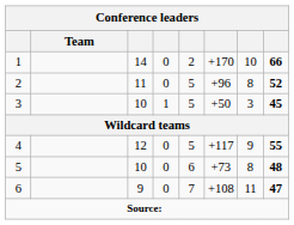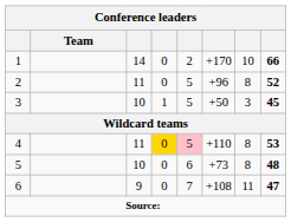 <table class="wikitable" style="float:right; margin-left:15px; text-align: center; line-height:120%; font-size:100%;">
 <tr>
 <th colspan="100%" cellpadding="0" cellspacing="0" style="line-height:150%;">Conference leaders</th>
 </tr>
 <tr>
 <th style="width:25px;"></th>
 <th style="width:115px;">Team</th>
 <th style="width:25px;"></th>
 <th style="width:25px;"></th>
 <th style="width:25px;"></th>
 <th style="width:35px;"></th>
 <th style="width:25px;"></th>
 <th style="width:25px;"><br></th>
 </tr>
 <tr>
 <td>1</td>
 <td style="text-align:left;"></td>
 <td>14</td>
 <td>0</td>
 <td>2</td>
 <td>+170</td>
 <td>10</td>
 <td><strong>66</strong></td>
 </tr>
 <tr>
 <td>2</td>
 <td style="text-align:left;"></td>
 <td>11</td>
 <td>0</td>
 <td>5</td>
 <td>+96</td>
 <td>8</td>
 <td><strong>52</strong></td>
 </tr>
 <tr>
 <td>3</td>
 <td style="text-align:left;"></td>
 <td>10</td>
 <td>1</td>
 <td>5</td>
 <td>+50</td>
 <td>3</td>
 <td><strong>45</strong></td>
 </tr>
 <tr>
 <th colspan="100%" cellpadding="0" cellspacing="0">Wildcard teams</th>
 </tr>
 <tr>
 <td>4</td>
 <td style="text-align:left;"></td>
-<td>12</td>
-<td>0</td>
-<td>5</td>
-<td>+117</td>
-<td>9</td>
-<td><strong>55</strong></td>
+<td>11</td>
+<td style="background: gold;">0</td>
+<td style="background: pink;">5</td>
+<td>+110</td>
+<td>8</td>
+<td><strong>53</strong></td>
 </tr>
 <tr>
 <td>5</td>
 <td style="text-align:left;"></td>
 <td>10</td>
 <td>0</td>
 <td>6</td>
 <td>+73</td>
 <td>8</td>
 <td><strong>48</strong></td>
 </tr>
 <tr>
 <td>6</td>
 <td style="text-align:left;"></td>
 <td>9</td>
 <td>0</td>
 <td>7</td>
 <td>+108</td>
 <td>11</td>
 <td><strong>47</strong></td>
 </tr>
 <tr>
 <td colspan=9 style="font-size:85%;"><strong>Source:</strong>  </td>
 </tr>
 </table>
